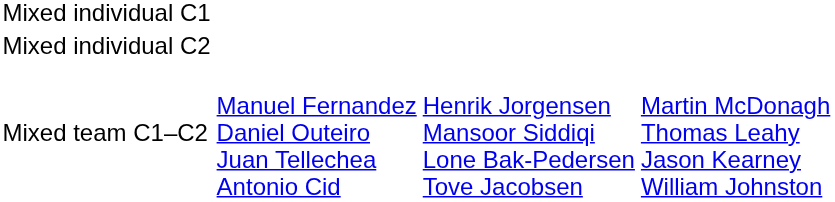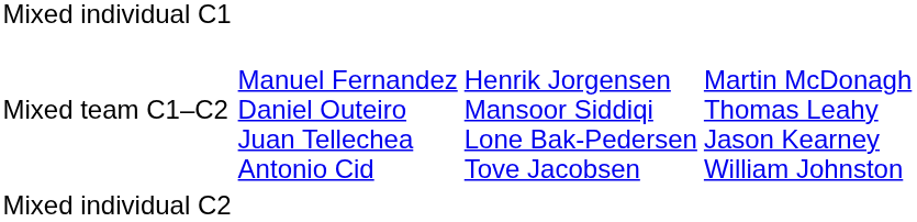 <table>
 <tr>
 <td>Mixed individual C1<br></td>
-<td></td>
-<td></td>
-<td></td>
-</tr>
-<tr>
-<td>Mixed individual C2<br></td>
 <td></td>
 <td></td>
 <td></td>
 </tr>
 <tr>
 <td>Mixed team C1–C2<br></td>
 <td valign=top> <br> <a href='#'>Manuel Fernandez</a> <br> <a href='#'>Daniel Outeiro</a> <br> <a href='#'>Juan Tellechea</a> <br> <a href='#'>Antonio Cid</a></td>
 <td valign=top> <br> <a href='#'>Henrik Jorgensen</a> <br> <a href='#'>Mansoor Siddiqi</a> <br> <a href='#'>Lone Bak-Pedersen</a> <br> <a href='#'>Tove Jacobsen</a></td>
 <td valign=top> <br> <a href='#'>Martin McDonagh</a> <br> <a href='#'>Thomas Leahy</a> <br> <a href='#'>Jason Kearney</a> <br> <a href='#'>William Johnston</a></td>
 </tr>
+<tr>
+<td>Mixed individual C2<br></td>
+<td></td>
+<td></td>
+<td></td>
+</tr>
 </table>
